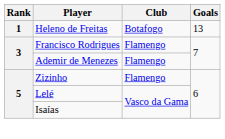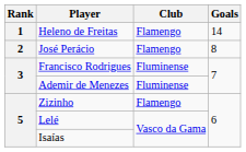 <table class="wikitable">
 <tr>
 <th>Rank</th>
 <th>Player</th>
 <th>Club</th>
 <th>Goals</th>
 </tr>
 <tr>
 <th>1</th>
 <td><a href='#'>Heleno de Freitas</a></td>
-<td><a href='#'>Botafogo</a></td>
-<td>13</td>
+<td><a href='#'>Flamengo</a></td>
+<td>14</td>
+</tr>
+<tr>
+<th>2</th>
+<td><a href='#'>José Perácio</a></td>
+<td><a href='#'>Flamengo</a></td>
+<td>8</td>
 </tr>
 <tr>
 <th rowspan="2">3</th>
 <td><a href='#'>Francisco Rodrigues</a></td>
-<td><a href='#'>Flamengo</a></td>
+<td><a href='#'>Fluminense</a></td>
 <td rowspan="2">7</td>
 </tr>
 <tr>
 <td><a href='#'>Ademir de Menezes</a></td>
-<td><a href='#'>Flamengo</a></td>
+<td><a href='#'>Fluminense</a></td>
 </tr>
 <tr>
 <th rowspan="3">5</th>
 <td><a href='#'>Zizinho</a></td>
 <td><a href='#'>Flamengo</a></td>
 <td rowspan="3">6</td>
 </tr>
 <tr>
 <td><a href='#'>Lelé</a></td>
 <td rowspan="2"><a href='#'>Vasco da Gama</a></td>
 </tr>
 <tr>
 <td>Isaías</td>
 </tr>
 </table>
